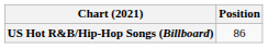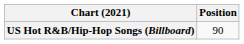 <table class="wikitable plainrowheaders" style="text-align:center">
 <tr>
 <th scope="col">Chart (2021)</th>
 <th scope="col">Position</th>
 </tr>
 <tr>
 <th scope="row">US Hot R&B/Hip-Hop Songs (<em>Billboard</em>)</th>
-<td>86</td>
+<td>90</td>
 </tr>
 </table>
